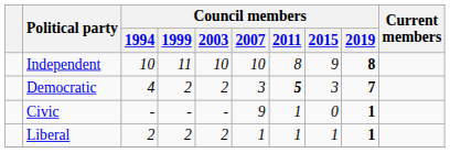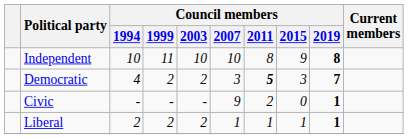 <table class="wikitable">
 <tr>
 <th rowspan="2">   </th>
 <th rowspan="2">Political party</th>
 <th colspan="7">Council members</th>
 <th colspan="12" rowspan="2">Current<br>members</th>
 </tr>
 <tr>
 <th><a href='#'>1994</a></th>
 <th><a href='#'>1999</a></th>
 <th><a href='#'>2003</a></th>
 <th><a href='#'>2007</a></th>
 <th><a href='#'>2011</a></th>
 <th><a href='#'>2015</a></th>
 <th><a href='#'>2019</a></th>
 </tr>
 <tr>
 <td bgcolor=> </td>
 <td><a href='#'>Independent</a></td>
 <td style="text-align: right"><em>10</em></td>
 <td style="text-align: right"><em>11</em></td>
 <td style="text-align: right"><em>10</em></td>
 <td style="text-align: right"><em>10</em></td>
 <td style="text-align: right"><em>8</em></td>
 <td style="text-align: right"><em>9</em></td>
 <td style="text-align: right"><strong>8</strong></td>
 <td></td>
 </tr>
 <tr>
 <td bgcolor=> </td>
 <td><a href='#'>Democratic</a></td>
 <td style="text-align: right"><em>4</em></td>
 <td style="text-align: right"><em>2</em></td>
 <td style="text-align: right"><em>2</em></td>
 <td style="text-align: right"><em>3</em></td>
 <td style="text-align: right"><strong><em>5</em></strong></td>
 <td style="text-align: right"><em>3</em></td>
 <td style="text-align: right"><strong>7</strong></td>
 <td></td>
 </tr>
 <tr>
 <td bgcolor=> </td>
 <td><a href='#'>Civic</a></td>
 <td style="text-align: right"><em>-</em></td>
 <td style="text-align: right"><em>-</em></td>
 <td style="text-align: right"><em>-</em></td>
 <td style="text-align: right"><em>9</em></td>
-<td style="text-align: right"><em>1</em></td>
+<td style="text-align: right"><em>2</em></td>
 <td style="text-align: right"><em>0</em></td>
 <td style="text-align: right"><strong>1</strong></td>
 <td></td>
 </tr>
 <tr>
 <td bgcolor=> </td>
 <td><a href='#'>Liberal</a></td>
 <td style="text-align: right"><em>2</em></td>
 <td style="text-align: right"><em>2</em></td>
 <td style="text-align: right"><em>2</em></td>
 <td style="text-align: right"><em>1</em></td>
 <td style="text-align: right"><em>1</em></td>
 <td style="text-align: right"><em>1</em></td>
 <td style="text-align: right"><strong>1</strong></td>
 <td></td>
 </tr>
 <tr>
 </tr>
 </table>
